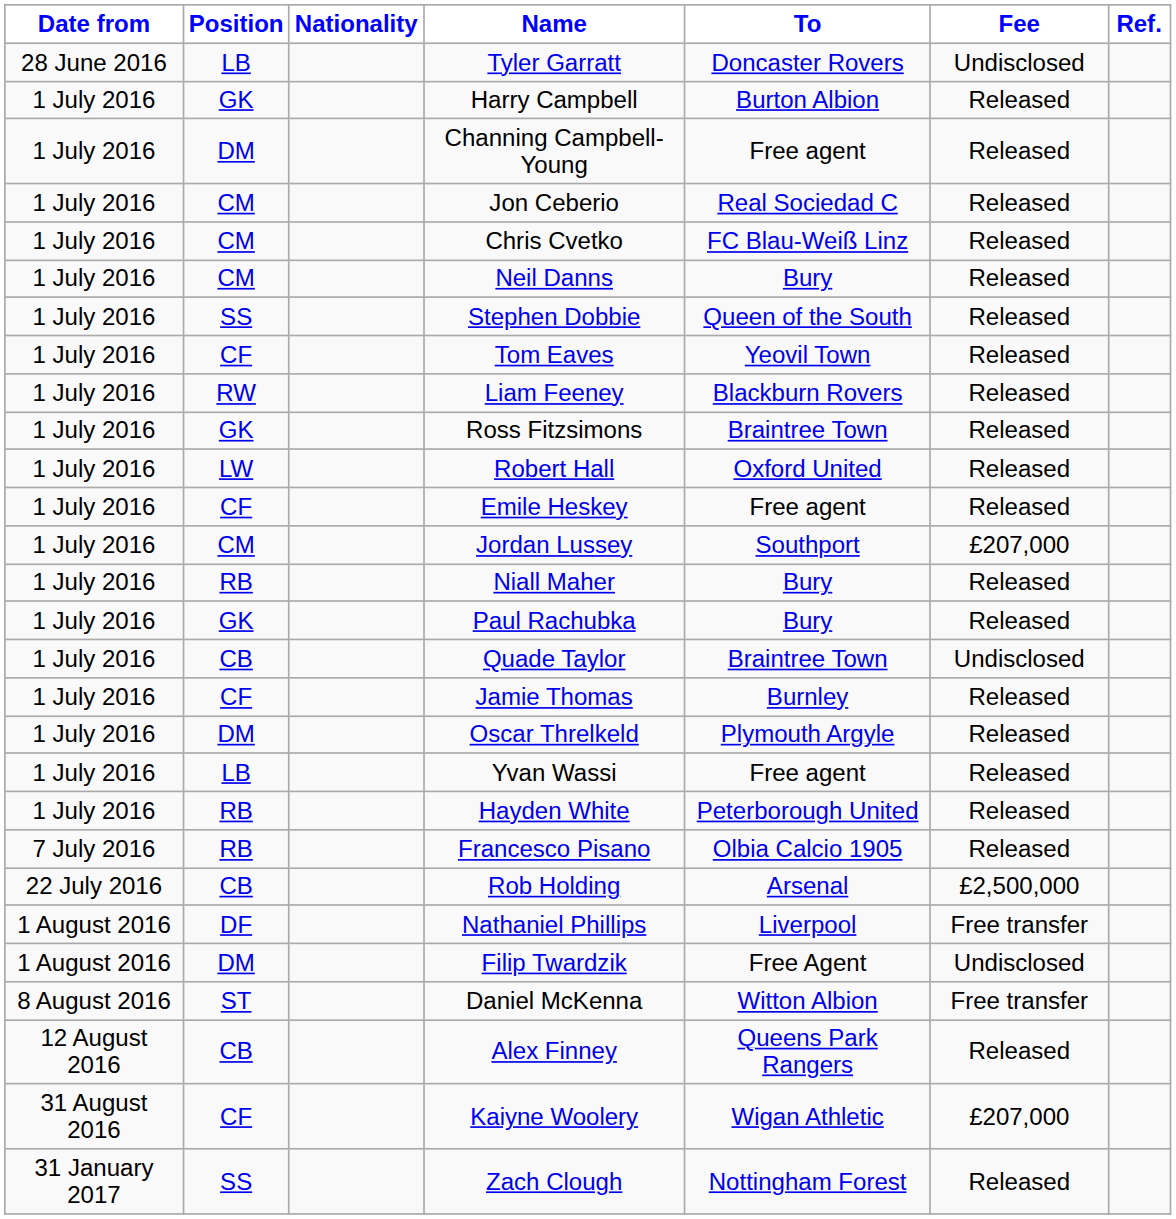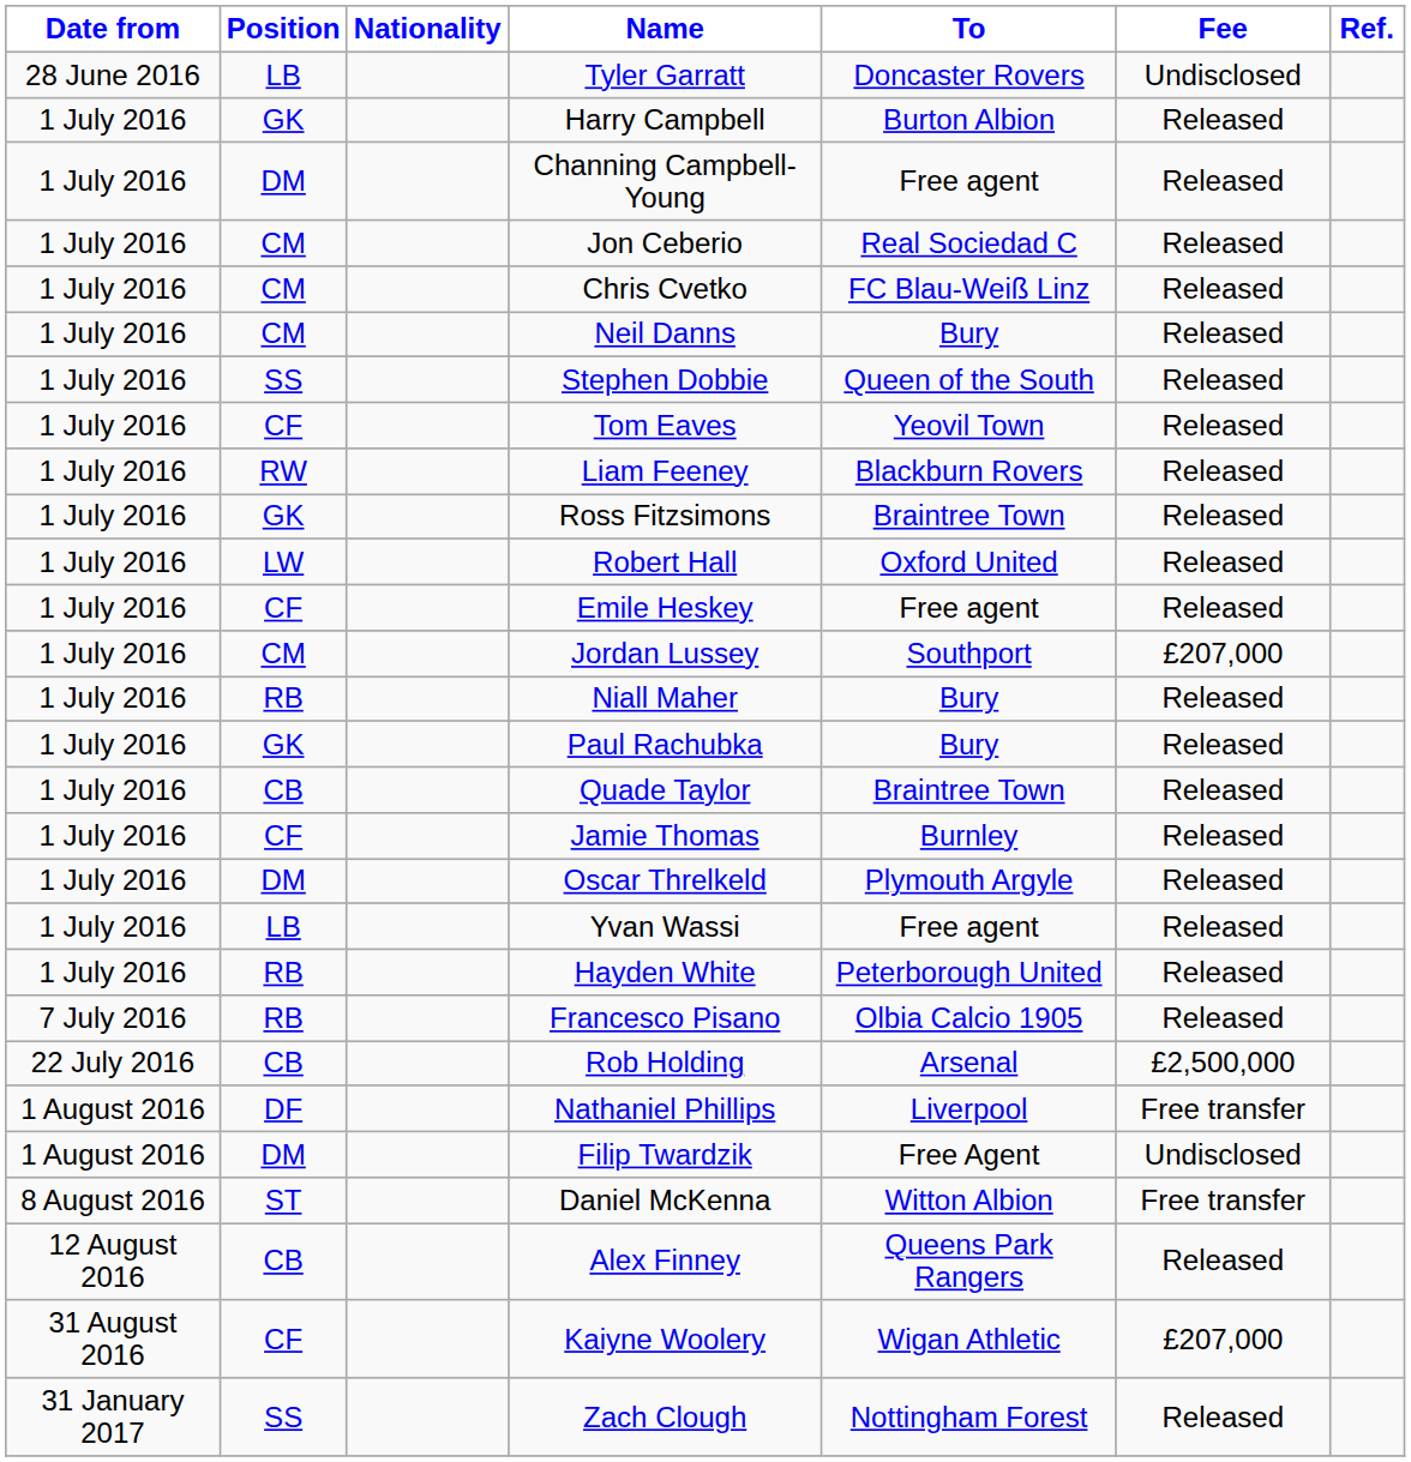 <table class="wikitable"  style="text-align:center; font-size:90%; ">
 <tr>
 <th style="background:#FFFFFF; color:#0000FF; width:100px;">Date from</th>
 <th style="background:#FFFFFF; color:#0000FF; width:50px;">Position</th>
 <th style="background:#FFFFFF; color:#0000FF; width:50px;">Nationality</th>
 <th style="background:#FFFFFF; color:#0000FF; width:150px;">Name</th>
 <th style="background:#FFFFFF; color:#0000FF; width:140px;">To</th>
 <th style="background:#FFFFFF; color:#0000FF; width:100px;">Fee</th>
 <th style="background:#FFFFFF; color:#0000FF; width:30px;">Ref.</th>
 </tr>
 <tr>
 <td>28 June 2016</td>
 <td><a href='#'>LB</a></td>
 <td></td>
 <td><a href='#'>Tyler Garratt</a></td>
 <td><a href='#'>Doncaster Rovers</a></td>
 <td>Undisclosed</td>
 <td></td>
 </tr>
 <tr>
 <td>1 July 2016</td>
 <td><a href='#'>GK</a></td>
 <td></td>
 <td>Harry Campbell</td>
 <td><a href='#'>Burton Albion</a> </td>
 <td>Released</td>
 <td></td>
 </tr>
 <tr>
 <td>1 July 2016</td>
 <td><a href='#'>DM</a></td>
 <td></td>
 <td>Channing Campbell-Young</td>
 <td>Free agent</td>
 <td>Released</td>
 <td></td>
 </tr>
 <tr>
 <td>1 July 2016</td>
 <td><a href='#'>CM</a></td>
 <td></td>
 <td>Jon Ceberio</td>
 <td><a href='#'>Real Sociedad C</a></td>
 <td>Released</td>
 <td></td>
 </tr>
 <tr>
 <td>1 July 2016</td>
 <td><a href='#'>CM</a></td>
 <td></td>
 <td>Chris Cvetko</td>
 <td><a href='#'>FC Blau-Weiß Linz</a></td>
 <td>Released</td>
 <td></td>
 </tr>
 <tr>
 <td>1 July 2016</td>
 <td><a href='#'>CM</a></td>
 <td></td>
 <td><a href='#'>Neil Danns</a></td>
 <td><a href='#'>Bury</a> </td>
 <td>Released</td>
 <td></td>
 </tr>
 <tr>
 <td>1 July 2016</td>
 <td><a href='#'>SS</a></td>
 <td></td>
 <td><a href='#'>Stephen Dobbie</a></td>
 <td><a href='#'>Queen of the South</a></td>
 <td>Released</td>
 <td></td>
 </tr>
 <tr>
 <td>1 July 2016</td>
 <td><a href='#'>CF</a></td>
 <td></td>
 <td><a href='#'>Tom Eaves</a></td>
 <td><a href='#'>Yeovil Town</a> </td>
 <td>Released</td>
 <td></td>
 </tr>
 <tr>
 <td>1 July 2016</td>
 <td><a href='#'>RW</a></td>
 <td></td>
 <td><a href='#'>Liam Feeney</a></td>
 <td><a href='#'>Blackburn Rovers</a> </td>
 <td>Released</td>
 <td></td>
 </tr>
 <tr>
 <td>1 July 2016</td>
 <td><a href='#'>GK</a></td>
 <td></td>
 <td>Ross Fitzsimons</td>
 <td><a href='#'>Braintree Town</a> </td>
 <td>Released</td>
 <td></td>
 </tr>
 <tr>
 <td>1 July 2016</td>
 <td><a href='#'>LW</a></td>
 <td></td>
 <td><a href='#'>Robert Hall</a></td>
 <td><a href='#'>Oxford United</a> </td>
 <td>Released</td>
 <td></td>
 </tr>
 <tr>
 <td>1 July 2016</td>
 <td><a href='#'>CF</a></td>
 <td></td>
 <td><a href='#'>Emile Heskey</a></td>
 <td>Free agent</td>
 <td>Released</td>
 <td></td>
 </tr>
 <tr>
 <td>1 July 2016</td>
 <td><a href='#'>CM</a></td>
 <td></td>
 <td><a href='#'>Jordan Lussey</a></td>
 <td><a href='#'>Southport</a></td>
 <td>£207,000</td>
 <td></td>
 </tr>
 <tr>
 <td>1 July 2016</td>
 <td><a href='#'>RB</a></td>
 <td></td>
 <td><a href='#'>Niall Maher</a></td>
 <td><a href='#'>Bury</a> </td>
 <td>Released</td>
 <td></td>
 </tr>
 <tr>
 <td>1 July 2016</td>
 <td><a href='#'>GK</a></td>
 <td></td>
 <td><a href='#'>Paul Rachubka</a></td>
 <td><a href='#'>Bury</a> </td>
 <td>Released</td>
 <td></td>
 </tr>
 <tr>
 <td>1 July 2016</td>
 <td><a href='#'>CB</a></td>
 <td></td>
 <td><a href='#'>Quade Taylor</a></td>
 <td><a href='#'>Braintree Town</a></td>
-<td>Undisclosed</td>
+<td>Released</td>
 <td></td>
 </tr>
 <tr>
 <td>1 July 2016</td>
 <td><a href='#'>CF</a></td>
 <td></td>
 <td><a href='#'>Jamie Thomas</a></td>
 <td><a href='#'>Burnley</a> </td>
 <td>Released</td>
 <td></td>
 </tr>
 <tr>
 <td>1 July 2016</td>
 <td><a href='#'>DM</a></td>
 <td></td>
 <td><a href='#'>Oscar Threlkeld</a></td>
 <td><a href='#'>Plymouth Argyle</a> </td>
 <td>Released</td>
 <td></td>
 </tr>
 <tr>
 <td>1 July 2016</td>
 <td><a href='#'>LB</a></td>
 <td></td>
 <td>Yvan Wassi</td>
 <td>Free agent</td>
 <td>Released</td>
 <td></td>
 </tr>
 <tr>
 <td>1 July 2016</td>
 <td><a href='#'>RB</a></td>
 <td></td>
 <td><a href='#'>Hayden White</a></td>
 <td><a href='#'>Peterborough United</a> </td>
 <td>Released</td>
 <td></td>
 </tr>
 <tr>
 <td>7 July 2016</td>
 <td><a href='#'>RB</a></td>
 <td></td>
 <td><a href='#'>Francesco Pisano</a></td>
 <td><a href='#'>Olbia Calcio 1905</a></td>
 <td>Released</td>
 <td></td>
 </tr>
 <tr>
 <td>22 July 2016</td>
 <td><a href='#'>CB</a></td>
 <td></td>
 <td><a href='#'>Rob Holding</a></td>
 <td><a href='#'>Arsenal</a></td>
 <td>£2,500,000</td>
 <td></td>
 </tr>
 <tr>
 <td>1 August 2016</td>
 <td><a href='#'>DF</a></td>
 <td></td>
 <td><a href='#'>Nathaniel Phillips</a></td>
 <td><a href='#'>Liverpool</a></td>
 <td>Free transfer</td>
 <td></td>
 </tr>
 <tr>
 <td>1 August 2016</td>
 <td><a href='#'>DM</a></td>
 <td></td>
 <td><a href='#'>Filip Twardzik</a></td>
 <td>Free Agent</td>
 <td>Undisclosed</td>
 <td></td>
 </tr>
 <tr>
 <td>8 August 2016</td>
 <td><a href='#'>ST</a></td>
 <td></td>
 <td>Daniel McKenna</td>
 <td><a href='#'>Witton Albion</a></td>
 <td>Free transfer</td>
 <td></td>
 </tr>
 <tr>
 <td>12 August 2016</td>
 <td><a href='#'>CB</a></td>
 <td></td>
 <td><a href='#'>Alex Finney</a></td>
 <td><a href='#'>Queens Park Rangers</a> </td>
 <td>Released</td>
 <td></td>
 </tr>
 <tr>
 <td>31 August 2016</td>
 <td><a href='#'>CF</a></td>
 <td></td>
 <td><a href='#'>Kaiyne Woolery</a></td>
 <td><a href='#'>Wigan Athletic</a></td>
 <td>£207,000</td>
 <td></td>
 </tr>
 <tr>
 <td>31 January 2017</td>
 <td><a href='#'>SS</a></td>
 <td></td>
 <td><a href='#'>Zach Clough</a></td>
 <td><a href='#'>Nottingham Forest</a></td>
 <td>Released</td>
 <td></td>
 </tr>
 </table>
